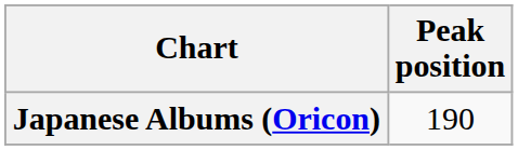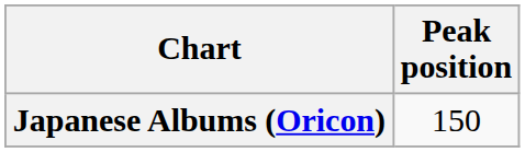 <table class="wikitable sortable plainrowheaders" style="text-align:center">
 <tr>
 <th scope="col">Chart</th>
 <th scope="col">Peak<br>position</th>
 </tr>
 <tr>
 <th scope="row">Japanese Albums (<a href='#'>Oricon</a>)</th>
-<td>190</td>
+<td>150</td>
 </tr>
 </table>
